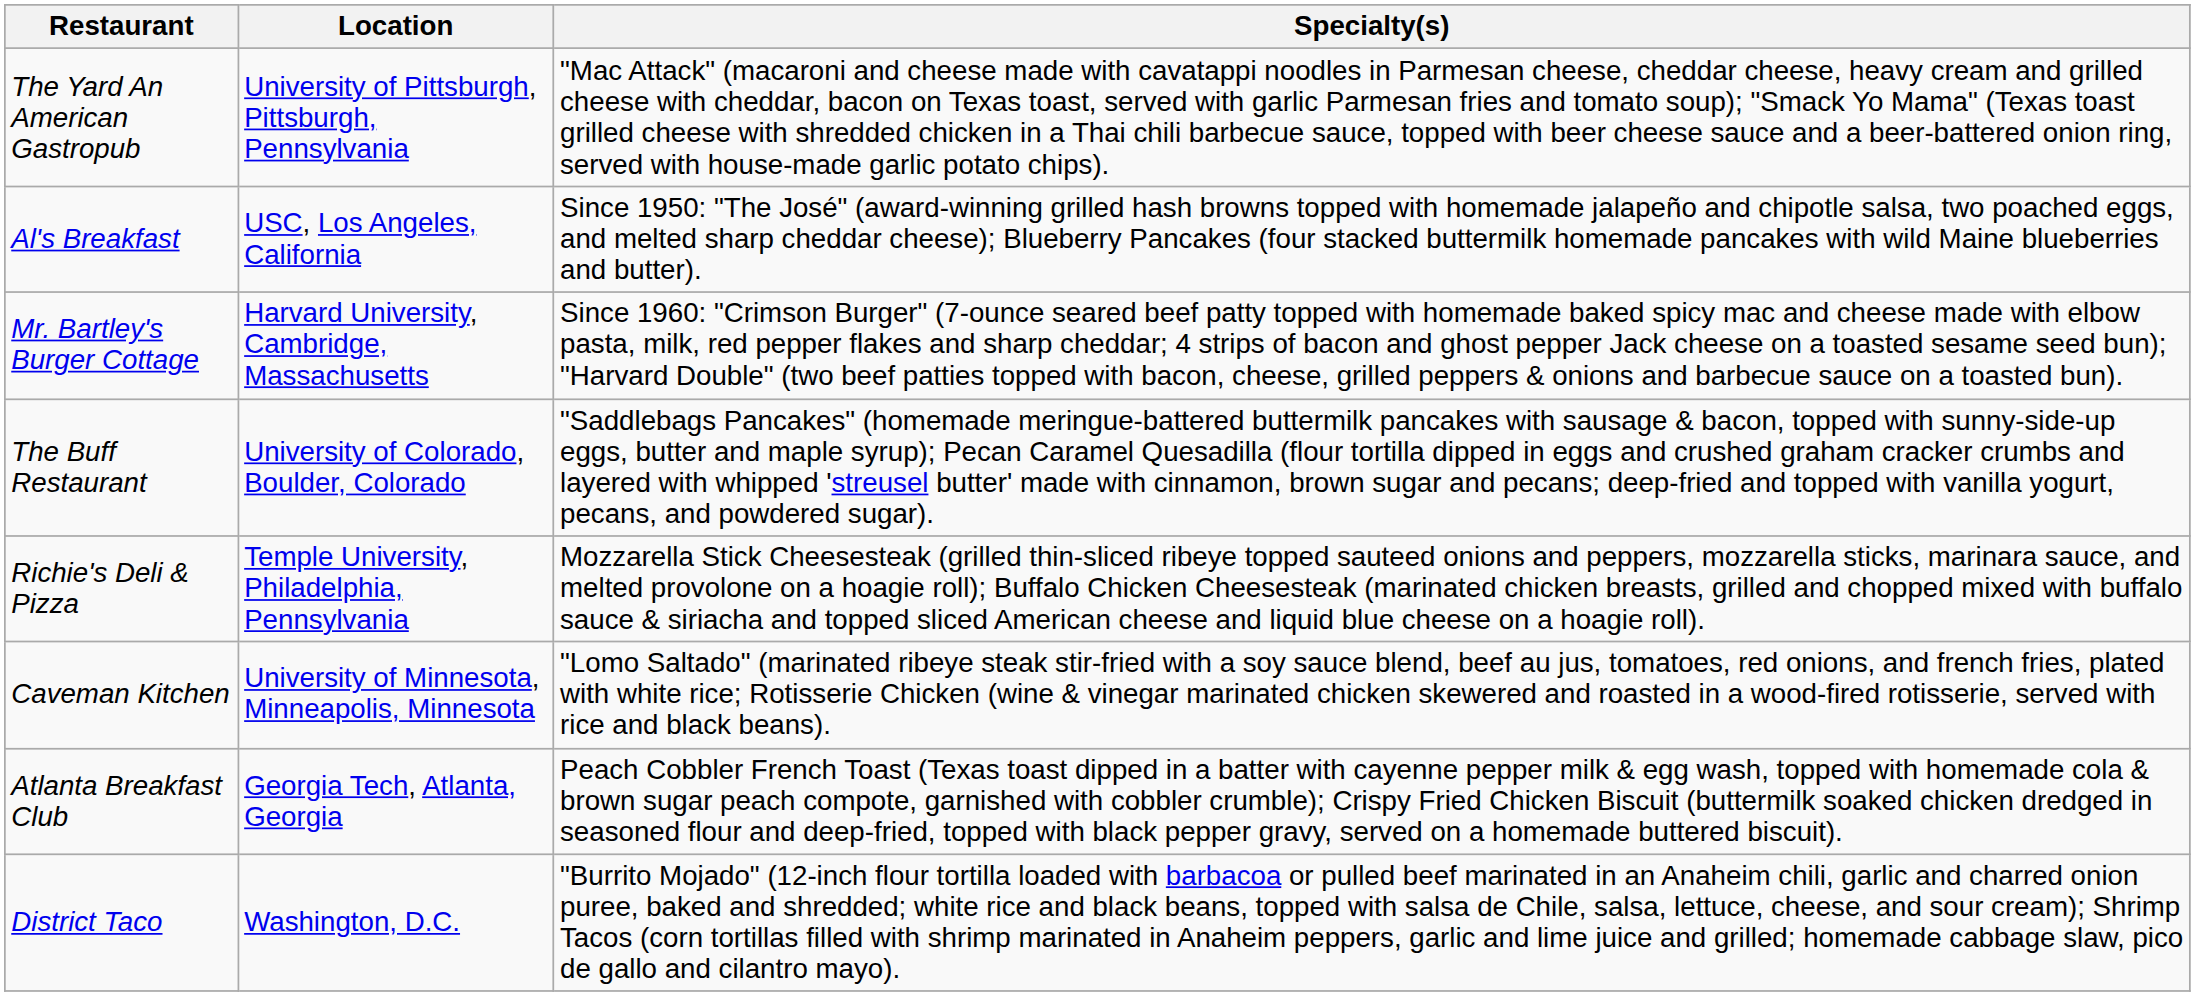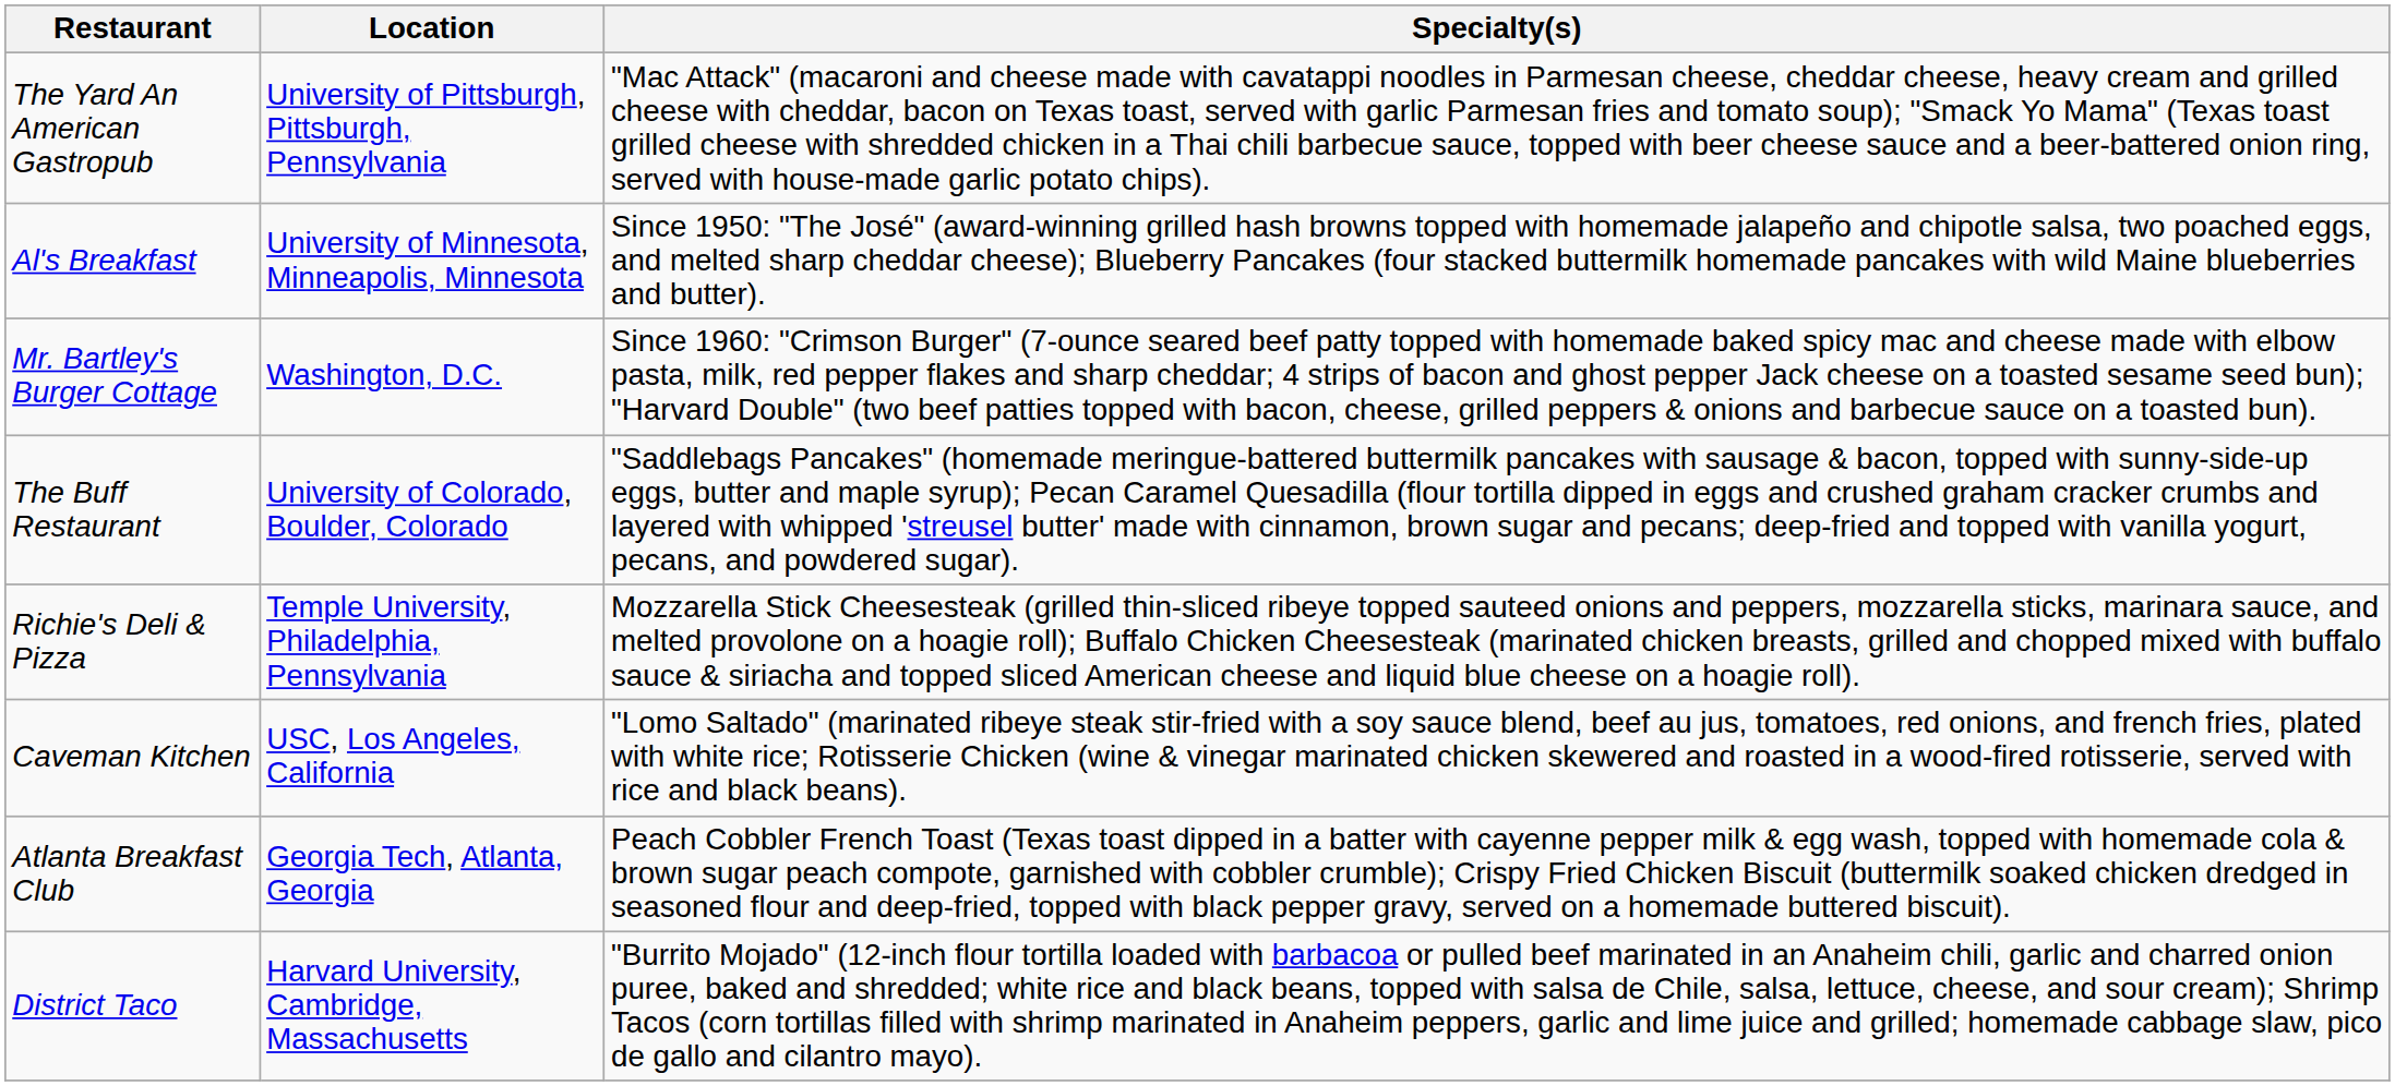 <table class="wikitable" style="width:100%;">
 <tr>
 <th>Restaurant</th>
 <th>Location</th>
 <th>Specialty(s)</th>
 </tr>
 <tr>
 <td><em>The Yard An American Gastropub</em></td>
 <td><a href='#'>University of Pittsburgh</a>, <a href='#'>Pittsburgh, Pennsylvania</a></td>
 <td>"Mac Attack" (macaroni and cheese made with cavatappi noodles in Parmesan cheese, cheddar cheese, heavy cream and grilled cheese with cheddar, bacon on Texas toast, served with garlic Parmesan fries and tomato soup); "Smack Yo Mama" (Texas toast grilled cheese with shredded chicken in a Thai chili barbecue sauce, topped with beer cheese sauce and a beer-battered onion ring, served with house-made garlic potato chips).</td>
 </tr>
 <tr>
 <td><em><a href='#'>Al's Breakfast</a></em></td>
-<td><a href='#'>USC</a>, <a href='#'>Los Angeles, California</a></td>
+<td><a href='#'>University of Minnesota</a>, <a href='#'>Minneapolis, Minnesota</a></td>
 <td>Since 1950: "The José" (award-winning grilled hash browns topped with homemade jalapeño and chipotle salsa, two poached eggs, and melted sharp cheddar cheese); Blueberry Pancakes (four stacked buttermilk homemade pancakes with wild Maine blueberries and butter).</td>
 </tr>
 <tr>
 <td><em><a href='#'>Mr. Bartley's Burger Cottage</a></em></td>
-<td><a href='#'>Harvard University</a>, <a href='#'>Cambridge, Massachusetts</a></td>
+<td><a href='#'>Washington, D.C.</a></td>
 <td>Since 1960: "Crimson Burger" (7-ounce seared beef patty topped with homemade baked spicy mac and cheese made with elbow pasta, milk, red pepper flakes and sharp cheddar; 4 strips of bacon and ghost pepper Jack cheese on a toasted sesame seed bun); "Harvard Double" (two beef patties topped with bacon, cheese, grilled peppers & onions and barbecue sauce on a toasted bun).</td>
 </tr>
 <tr>
 <td><em>The Buff Restaurant</em></td>
 <td><a href='#'>University of Colorado</a>, <a href='#'>Boulder, Colorado</a></td>
 <td>"Saddlebags Pancakes" (homemade meringue-battered buttermilk pancakes with sausage & bacon, topped with sunny-side-up eggs, butter and maple syrup); Pecan Caramel Quesadilla (flour tortilla dipped in eggs and crushed graham cracker crumbs and layered with whipped '<a href='#'>streusel</a> butter' made with cinnamon, brown sugar and pecans; deep-fried and topped with vanilla yogurt, pecans, and powdered sugar).</td>
 </tr>
 <tr>
 <td><em>Richie's Deli & Pizza</em></td>
 <td><a href='#'>Temple University</a>, <a href='#'>Philadelphia, Pennsylvania</a></td>
 <td>Mozzarella Stick Cheesesteak (grilled thin-sliced ribeye topped sauteed onions and peppers, mozzarella sticks, marinara sauce, and melted provolone on a hoagie roll); Buffalo Chicken Cheesesteak (marinated chicken breasts, grilled and chopped mixed with buffalo sauce & siriacha and topped sliced American cheese and liquid blue cheese on a hoagie roll).</td>
 </tr>
 <tr>
 <td><em>Caveman Kitchen</em></td>
-<td><a href='#'>University of Minnesota</a>, <a href='#'>Minneapolis, Minnesota</a></td>
+<td><a href='#'>USC</a>, <a href='#'>Los Angeles, California</a></td>
 <td>"Lomo Saltado" (marinated ribeye steak stir-fried with a soy sauce blend, beef au jus, tomatoes, red onions, and french fries, plated with white rice; Rotisserie Chicken (wine & vinegar marinated chicken skewered and roasted in a wood-fired rotisserie, served with rice and black beans).</td>
 </tr>
 <tr>
 <td><em>Atlanta Breakfast Club</em></td>
 <td><a href='#'>Georgia Tech</a>, <a href='#'>Atlanta, Georgia</a></td>
 <td>Peach Cobbler French Toast (Texas toast dipped in a batter with cayenne pepper milk & egg wash, topped with homemade cola & brown sugar peach compote, garnished with cobbler crumble); Crispy Fried Chicken Biscuit (buttermilk soaked chicken dredged in seasoned flour and deep-fried, topped with black pepper gravy, served on a homemade buttered biscuit).</td>
 </tr>
 <tr>
 <td><em><a href='#'>District Taco</a></em></td>
-<td><a href='#'>Washington, D.C.</a></td>
+<td><a href='#'>Harvard University</a>, <a href='#'>Cambridge, Massachusetts</a></td>
 <td>"Burrito Mojado" (12-inch flour tortilla loaded with <a href='#'>barbacoa</a> or pulled beef marinated in an Anaheim chili, garlic and charred onion puree, baked and shredded; white rice and black beans, topped with salsa de Chile, salsa, lettuce, cheese, and sour cream); Shrimp Tacos (corn tortillas filled with shrimp marinated in Anaheim peppers, garlic and lime juice and grilled; homemade cabbage slaw, pico de gallo and cilantro mayo).</td>
 </tr>
 </table>
